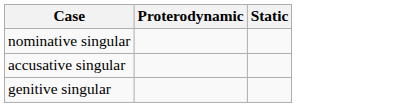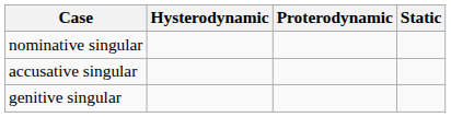 <table class="wikitable">
 <tr>
 <th>Case</th>
+<th>Hysterodynamic</th>
 <th>Proterodynamic</th>
 <th>Static</th>
 </tr>
 <tr>
 <td>nominative singular</td>
 <td></td>
 <td></td>
+<td></td>
 </tr>
 <tr>
 <td>accusative singular</td>
+<td></td>
 <td></td>
 <td></td>
 </tr>
 <tr>
 <td>genitive singular</td>
 <td></td>
 <td></td>
+<td></td>
 </tr>
 </table>
